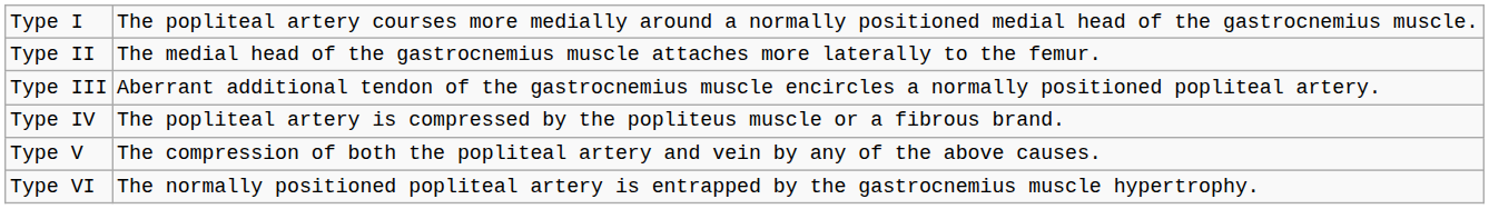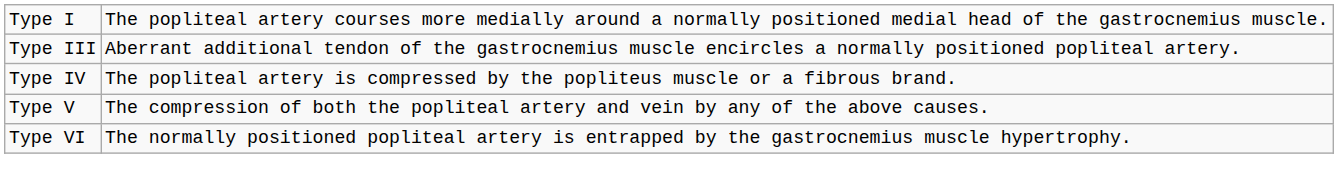 <table class="wikitable">
 <tr>
 <td>Type I</td>
 <td>The popliteal artery courses more medially around a normally positioned medial head of the gastrocnemius muscle.</td>
-</tr>
-<tr>
-<td>Type II</td>
-<td>The medial head of the gastrocnemius muscle attaches more laterally to the femur.</td>
 </tr>
 <tr>
 <td>Type III</td>
 <td>Aberrant additional tendon of the gastrocnemius muscle encircles a normally positioned popliteal artery.</td>
 </tr>
 <tr>
 <td>Type IV</td>
 <td>The popliteal artery is compressed by the popliteus muscle or a fibrous brand.</td>
 </tr>
 <tr>
 <td>Type V</td>
 <td>The compression of both the popliteal artery and vein by any of the above causes.</td>
 </tr>
 <tr>
 <td>Type VI</td>
 <td>The normally positioned popliteal artery is entrapped by the gastrocnemius muscle hypertrophy.</td>
 </tr>
 </table>
